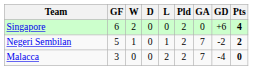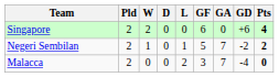 <table class="wikitable" style="text-align: center;">
 <tr>
 <th width=165>Team</th>
-<th width=20>GF</th>
+<th width=20>Pld</th>
 <th width=20>W</th>
 <th width=20>D</th>
 <th width=20>L</th>
-<th width=20>Pld</th>
+<th width=20>GF</th>
 <th width=20>GA</th>
 <th width=20>GD</th>
 <th width=20>Pts</th>
 </tr>
 <tr style="background: #ccffcc;">
 <td align=left><a href='#'>Singapore</a></td>
-<td>6</td>
+<td>2</td>
 <td>2</td>
 <td>0</td>
 <td>0</td>
-<td>2</td>
+<td>6</td>
 <td>0</td>
 <td>+6</td>
 <td><strong>4</strong></td>
 </tr>
 <tr>
 <td align=left><a href='#'>Negeri Sembilan</a></td>
-<td>5</td>
+<td>2</td>
 <td>1</td>
 <td>0</td>
 <td>1</td>
-<td>2</td>
+<td>5</td>
 <td>7</td>
 <td>-2</td>
 <td><strong>2</strong></td>
 </tr>
 <tr>
 <td align=left><a href='#'>Malacca</a></td>
-<td>3</td>
+<td>2</td>
 <td>0</td>
 <td>0</td>
 <td>2</td>
-<td>2</td>
+<td>3</td>
 <td>7</td>
 <td>-4</td>
 <td><strong>0</strong></td>
 </tr>
 </table>
